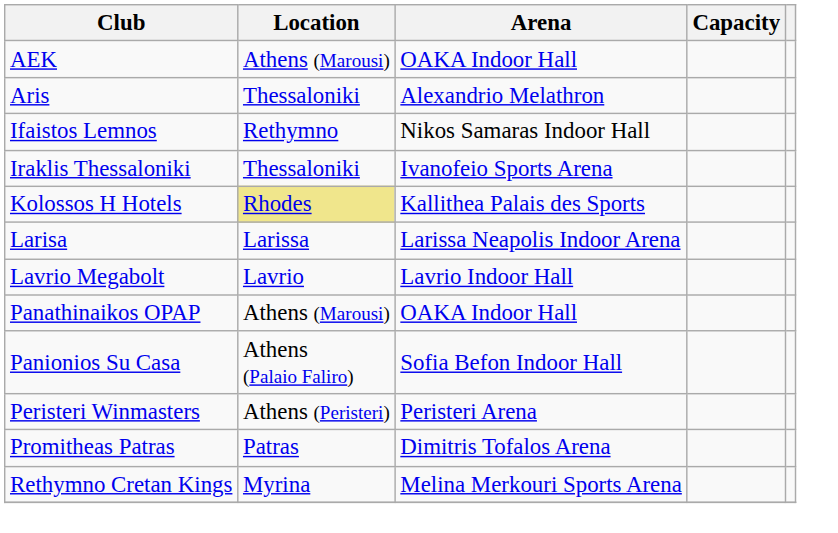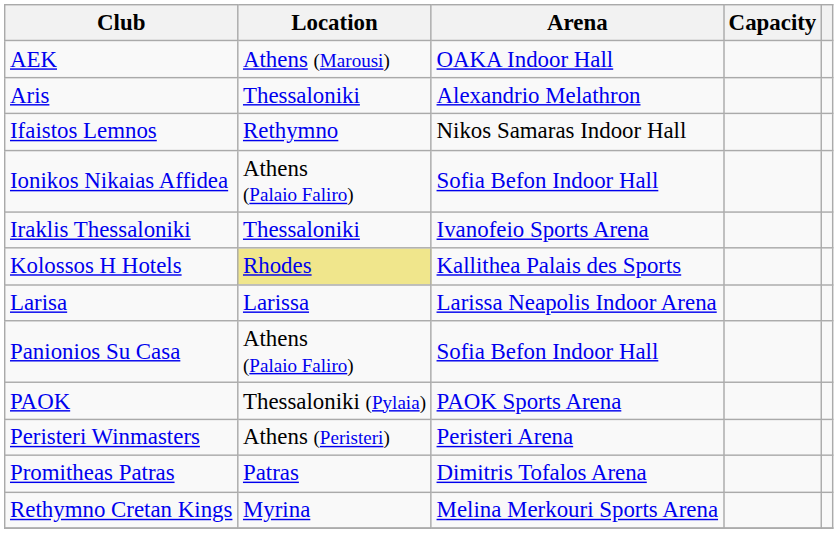 <table class="wikitable sortable">
 <tr>
 <th>Club</th>
 <th>Location</th>
 <th>Arena</th>
 <th>Capacity</th>
 <th></th>
 </tr>
 <tr>
 <td><a href='#'>AEK</a></td>
 <td><a href='#'>Athens</a> <small>(<a href='#'>Marousi</a>)</small></td>
 <td><a href='#'>OAKA Indoor Hall</a></td>
 <td align=center></td>
 <td></td>
 </tr>
 <tr>
 <td><a href='#'>Aris</a></td>
 <td><a href='#'>Thessaloniki</a></td>
 <td><a href='#'>Alexandrio Melathron</a></td>
 <td align=center></td>
 <td></td>
 </tr>
 <tr>
 <td><a href='#'>Ifaistos Lemnos</a></td>
 <td><a href='#'>Rethymno</a></td>
 <td>Nikos Samaras Indoor Hall</td>
 <td align=center></td>
 <td></td>
 </tr>
 <tr>
+<td><a href='#'>Ionikos Nikaias Affidea</a></td>
+<td>Athens <br><small>(<a href='#'>Palaio Faliro</a>)</small></td>
+<td><a href='#'>Sofia Befon Indoor Hall</a></td>
+<td></td>
+<td></td>
+</tr>
+<tr>
 <td><a href='#'>Iraklis Thessaloniki</a></td>
 <td><a href='#'>Thessaloniki</a></td>
 <td><a href='#'>Ivanofeio Sports Arena</a></td>
 <td></td>
 <td></td>
 </tr>
 <tr>
 <td><a href='#'>Kolossos H Hotels</a></td>
 <td style="background: khaki;"><a href='#'>Rhodes</a></td>
 <td><a href='#'>Kallithea Palais des Sports</a></td>
 <td align=center></td>
 <td></td>
 </tr>
 <tr>
 <td><a href='#'>Larisa</a></td>
 <td><a href='#'>Larissa</a></td>
 <td><a href='#'>Larissa Neapolis Indoor Arena</a></td>
 <td align=center></td>
 <td></td>
 </tr>
 <tr>
-<td><a href='#'>Lavrio Megabolt</a></td>
-<td><a href='#'>Lavrio</a></td>
-<td><a href='#'>Lavrio Indoor Hall</a></td>
+<td><a href='#'>Panionios Su Casa</a></td>
+<td>Athens <br><small>(<a href='#'>Palaio Faliro</a>)</small></td>
+<td><a href='#'>Sofia Befon Indoor Hall</a></td>
 <td align=center></td>
 <td></td>
 </tr>
 <tr>
-<td><a href='#'>Panathinaikos OPAP</a></td>
-<td>Athens <small>(<a href='#'>Marousi</a>)</small></td>
-<td><a href='#'>OAKA Indoor Hall</a></td>
-<td align=center></td>
-<td></td>
-</tr>
-<tr>
-<td><a href='#'>Panionios Su Casa</a></td>
-<td>Athens <br><small>(<a href='#'>Palaio Faliro</a>)</small></td>
-<td><a href='#'>Sofia Befon Indoor Hall</a></td>
+<td><a href='#'>PAOK</a></td>
+<td>Thessaloniki <small>(<a href='#'>Pylaia</a>)</small></td>
+<td><a href='#'>PAOK Sports Arena</a></td>
 <td align=center></td>
 <td></td>
 </tr>
 <tr>
 <td><a href='#'>Peristeri Winmasters</a></td>
 <td>Athens <small>(<a href='#'>Peristeri</a>)</small></td>
 <td><a href='#'>Peristeri Arena</a></td>
 <td align=center></td>
 <td></td>
 </tr>
 <tr>
 <td><a href='#'>Promitheas Patras</a></td>
 <td><a href='#'>Patras</a></td>
 <td><a href='#'>Dimitris Tofalos Arena</a></td>
 <td align=center></td>
 <td></td>
 </tr>
 <tr>
 <td><a href='#'>Rethymno Cretan Kings</a></td>
 <td><a href='#'>Myrina</a></td>
 <td><a href='#'>Melina Merkouri Sports Arena</a></td>
 <td align=center></td>
 <td></td>
 </tr>
 <tr>
 </tr>
 </table>
